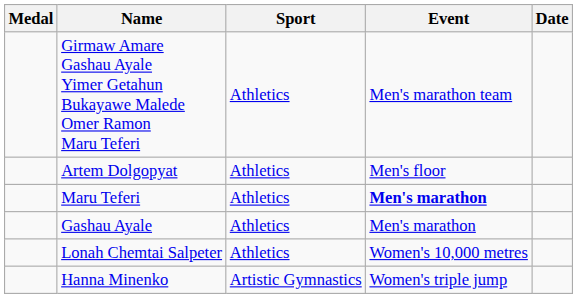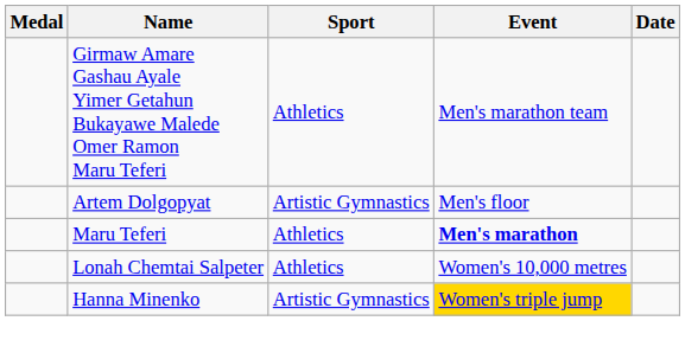 <table class="wikitable sortable" style="font-size: 95%;">
 <tr>
 <th>Medal</th>
 <th>Name</th>
 <th>Sport</th>
 <th>Event</th>
 <th>Date</th>
 </tr>
 <tr>
 <td></td>
 <td><a href='#'>Girmaw Amare</a><br><a href='#'>Gashau Ayale</a><br><a href='#'>Yimer Getahun</a><br><a href='#'>Bukayawe Malede</a><br><a href='#'>Omer Ramon</a><br><a href='#'>Maru Teferi</a></td>
 <td><a href='#'>Athletics</a></td>
 <td><a href='#'>Men's marathon team</a></td>
 <td></td>
 </tr>
 <tr>
 <td></td>
 <td><a href='#'>Artem Dolgopyat</a></td>
-<td><a href='#'>Athletics</a></td>
+<td><a href='#'>Artistic Gymnastics</a></td>
 <td><a href='#'>Men's floor</a></td>
 <td></td>
 </tr>
 <tr>
 <td></td>
 <td><a href='#'>Maru Teferi</a></td>
 <td><a href='#'>Athletics</a></td>
 <td><strong><a href='#'>Men's marathon</a></strong></td>
-<td></td>
-</tr>
-<tr>
-<td></td>
-<td><a href='#'>Gashau Ayale</a></td>
-<td><a href='#'>Athletics</a></td>
-<td><a href='#'>Men's marathon</a></td>
 <td></td>
 </tr>
 <tr>
 <td></td>
 <td><a href='#'>Lonah Chemtai Salpeter</a></td>
 <td><a href='#'>Athletics</a></td>
 <td><a href='#'>Women's 10,000 metres</a></td>
 <td></td>
 </tr>
 <tr>
 <td></td>
 <td><a href='#'>Hanna Minenko</a></td>
 <td><a href='#'>Artistic Gymnastics</a></td>
-<td><a href='#'>Women's triple jump</a></td>
+<td style="background: gold;"><a href='#'>Women's triple jump</a></td>
 <td></td>
 </tr>
 </table>
